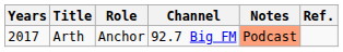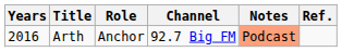 <table class="wikitable sortable plainrowheaders">
 <tr>
 <th scope="col">Years</th>
 <th scope="col">Title</th>
 <th scope="col">Role</th>
 <th scope="col">Channel</th>
 <th>Notes</th>
 <th scope="col" class="unsortable">Ref.</th>
 </tr>
 <tr>
-<td>2017</td>
+<td>2016</td>
 <td>Arth</td>
 <td>Anchor</td>
 <td>92.7 <a href='#'>Big FM</a></td>
 <td style="background: lightsalmon;">Podcast</td>
 <td></td>
 </tr>
 </table>
